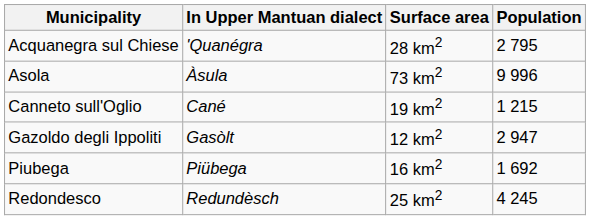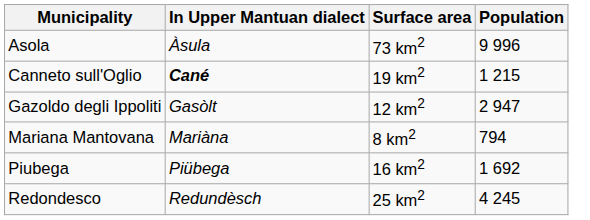 <table class="wikitable">
 <tr>
 <th>Municipality</th>
 <th>In Upper Mantuan dialect</th>
 <th>Surface area</th>
 <th>Population</th>
-</tr>
-<tr>
-<td>Acquanegra sul Chiese</td>
-<td><em>'Quanégra</em></td>
-<td>28 km<sup>2</sup></td>
-<td>2 795</td>
 </tr>
 <tr>
 <td>Asola</td>
 <td><em>Àsula</em></td>
 <td>73 km<sup>2</sup></td>
 <td>9 996</td>
 </tr>
 <tr>
 <td>Canneto sull'Oglio</td>
-<td><em>Cané</em></td>
+<td><strong><em>Cané</em></strong></td>
 <td>19 km<sup>2</sup></td>
 <td>1 215</td>
 </tr>
 <tr>
 <td>Gazoldo degli Ippoliti</td>
 <td><em>Gasòlt</em></td>
 <td>12 km<sup>2</sup></td>
 <td>2 947</td>
+</tr>
+<tr>
+<td>Mariana Mantovana</td>
+<td><em>Mariàna</em></td>
+<td>8 km<sup>2</sup></td>
+<td>794</td>
 </tr>
 <tr>
 <td>Piubega</td>
 <td><em>Piübega</em></td>
 <td>16 km<sup>2</sup></td>
 <td>1 692</td>
 </tr>
 <tr>
 <td>Redondesco</td>
 <td><em>Redundèsch</em></td>
 <td>25 km<sup>2</sup></td>
 <td>4 245</td>
 </tr>
 </table>
